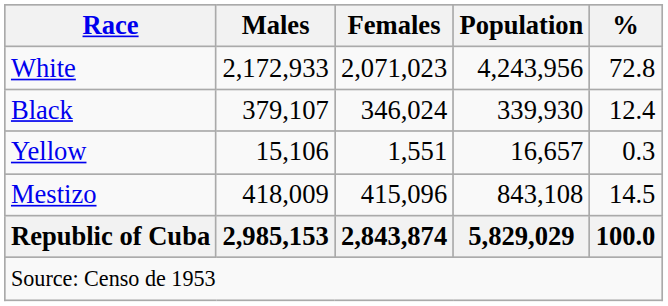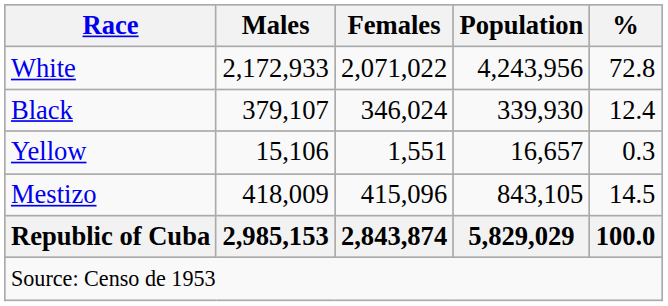 <table class="wikitable sortable" style="text-align:right">
 <tr>
 <th><a href='#'>Race</a></th>
 <th>Males</th>
 <th>Females</th>
 <th>Population</th>
 <th>%</th>
 </tr>
 <tr>
 <td align=left><a href='#'>White</a></td>
 <td>2,172,933</td>
-<td>2,071,023</td>
+<td>2,071,022</td>
 <td>4,243,956</td>
 <td>72.8</td>
 </tr>
 <tr align=right>
 <td align=left><a href='#'>Black</a></td>
 <td>379,107</td>
 <td>346,024</td>
 <td>339,930</td>
 <td>12.4</td>
 </tr>
 <tr>
 <td align=left><a href='#'>Yellow</a></td>
 <td>15,106</td>
 <td>1,551</td>
 <td>16,657</td>
 <td>0.3</td>
 </tr>
 <tr>
 <td align=left><a href='#'>Mestizo</a></td>
 <td>418,009</td>
 <td>415,096</td>
-<td>843,108</td>
+<td>843,105</td>
 <td>14.5</td>
 </tr>
 <tr>
 <th align=center><strong>Republic of Cuba</strong></th>
 <th align=center><strong>2,985,153</strong></th>
 <th align=center><strong>2,843,874</strong></th>
 <th align=center><strong>5,829,029</strong></th>
 <th align=center><strong>100.0</strong></th>
 </tr>
 <tr>
 <td colspan="6" style="text-align:left;"><small>Source: Censo de 1953</small></td>
 </tr>
 </table>
